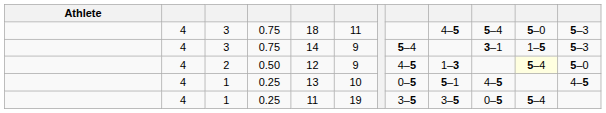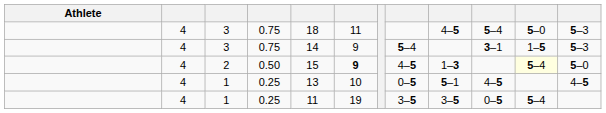 <table class="wikitable" style="text-align:center; font-size:90%;">
 <tr>
 <th width=200>Athlete</th>
 <th width=50></th>
 <th width=50></th>
 <th width=50></th>
 <th width=50></th>
 <th width=50></th>
 <th rowspan=6> </th>
 <th width=50></th>
 <th width=50></th>
 <th width=50></th>
 <th width=50></th>
 <th width=50></th>
 </tr>
 <tr>
 <td align=left></td>
 <td>4</td>
 <td>3</td>
 <td>0.75</td>
 <td>18</td>
 <td>11</td>
 <td></td>
 <td>4–<strong>5</strong></td>
 <td><strong>5</strong>–4</td>
 <td><strong>5</strong>–0</td>
 <td><strong>5</strong>–3</td>
 </tr>
 <tr>
 <td align=left></td>
 <td>4</td>
 <td>3</td>
 <td>0.75</td>
 <td>14</td>
 <td>9</td>
 <td><strong>5</strong>–4</td>
 <td></td>
 <td><strong>3</strong>–1</td>
 <td>1–<strong>5</strong></td>
 <td><strong>5</strong>–3</td>
 </tr>
 <tr>
 <td align=left></td>
 <td>4</td>
 <td>2</td>
 <td>0.50</td>
-<td>12</td>
-<td>9</td>
+<td>15</td>
+<td><strong>9</strong></td>
 <td>4–<strong>5</strong></td>
 <td>1–<strong>3</strong></td>
 <td></td>
 <td style="background: lightyellow;"><strong>5</strong>–4</td>
 <td><strong>5</strong>–0</td>
 </tr>
 <tr>
 <td align=left></td>
 <td>4</td>
 <td>1</td>
 <td>0.25</td>
 <td>13</td>
 <td>10</td>
 <td>0–<strong>5</strong></td>
 <td><strong>5</strong>–1</td>
 <td>4–<strong>5</strong></td>
 <td></td>
 <td>4–<strong>5</strong></td>
 </tr>
 <tr>
 <td align=left></td>
 <td>4</td>
 <td>1</td>
 <td>0.25</td>
 <td>11</td>
 <td>19</td>
 <td>3–<strong>5</strong></td>
 <td>3–<strong>5</strong></td>
 <td>0–<strong>5</strong></td>
 <td><strong>5</strong>–4</td>
 <td></td>
 </tr>
 </table>
